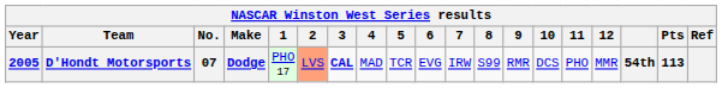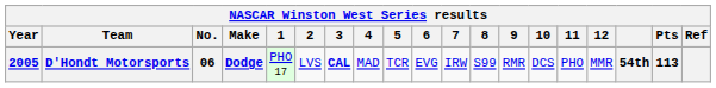 <table class="wikitable" style="text-align:center; font-size:75%">
 <tr>
 <th colspan=23><a href='#'>NASCAR Winston West Series</a> results</th>
 </tr>
 <tr>
 <th>Year</th>
 <th>Team</th>
 <th>No.</th>
 <th>Make</th>
 <th>1</th>
 <th>2</th>
 <th>3</th>
 <th>4</th>
 <th>5</th>
 <th>6</th>
 <th>7</th>
 <th>8</th>
 <th>9</th>
 <th>10</th>
 <th>11</th>
 <th>12</th>
 <th></th>
 <th>Pts</th>
 <th>Ref</th>
 </tr>
 <tr>
 <th><a href='#'>2005</a></th>
 <th><a href='#'>D'Hondt Motorsports</a></th>
-<th>07</th>
+<th>06</th>
 <th><a href='#'>Dodge</a></th>
 <td style="background:#DFFFDF;"><a href='#'>PHO</a><br><small>17</small></td>
-<td style="background: lightsalmon;"><a href='#'>LVS</a></td>
+<td><a href='#'>LVS</a></td>
 <td><strong><a href='#'>CAL</a></strong></td>
 <td><a href='#'>MAD</a></td>
 <td><a href='#'>TCR</a></td>
 <td><a href='#'>EVG</a></td>
 <td><a href='#'>IRW</a></td>
 <td><a href='#'>S99</a></td>
 <td><a href='#'>RMR</a></td>
 <td><a href='#'>DCS</a></td>
 <td><a href='#'>PHO</a></td>
 <td><a href='#'>MMR</a></td>
 <th>54th</th>
 <th>113</th>
 <th></th>
 </tr>
 </table>
